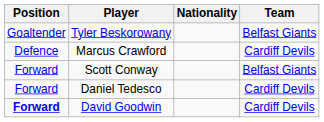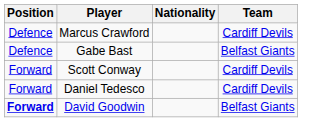 <table class="wikitable">
 <tr>
 <th>Position</th>
 <th>Player</th>
 <th>Nationality</th>
 <th>Team</th>
 </tr>
 <tr align="center">
-<td><a href='#'>Goaltender</a></td>
-<td><a href='#'>Tyler Beskorowany</a></td>
-<td></td>
-<td><a href='#'>Belfast Giants</a></td>
-</tr>
-<tr align="center">
 <td><a href='#'>Defence</a></td>
 <td>Marcus Crawford</td>
 <td></td>
 <td><a href='#'>Cardiff Devils</a></td>
 </tr>
 <tr align="center">
+<td><a href='#'>Defence</a></td>
+<td>Gabe Bast</td>
+<td></td>
+<td><a href='#'>Belfast Giants</a></td>
+</tr>
+<tr align="center">
 <td><a href='#'>Forward</a></td>
 <td>Scott Conway</td>
 <td></td>
-<td><a href='#'>Belfast Giants</a></td>
+<td><a href='#'>Cardiff Devils</a></td>
 </tr>
 <tr align="center">
 <td><a href='#'>Forward</a></td>
 <td>Daniel Tedesco</td>
 <td></td>
 <td><a href='#'>Cardiff Devils</a></td>
 </tr>
 <tr align="center">
 <td><strong><a href='#'>Forward</a></strong></td>
 <td><a href='#'>David Goodwin</a></td>
 <td></td>
-<td><a href='#'>Cardiff Devils</a></td>
+<td><a href='#'>Belfast Giants</a></td>
 </tr>
 </table>
